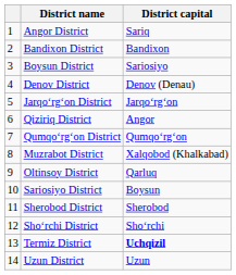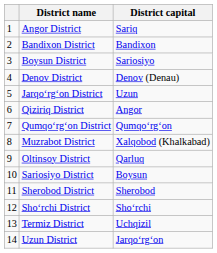 <table class="wikitable sortable">
 <tr>
 <th></th>
 <th>District name</th>
 <th>District capital</th>
 </tr>
 <tr>
 <td>1</td>
 <td><a href='#'>Angor District</a></td>
 <td><a href='#'>Sariq</a></td>
 </tr>
 <tr>
 <td>2</td>
 <td><a href='#'>Bandixon District</a></td>
 <td><a href='#'>Bandixon</a></td>
 </tr>
 <tr>
 <td>3</td>
 <td><a href='#'>Boysun District</a></td>
 <td><a href='#'>Sariosiyo</a></td>
 </tr>
 <tr>
 <td>4</td>
 <td><a href='#'>Denov District</a></td>
 <td><a href='#'>Denov</a> (Denau)</td>
 </tr>
 <tr>
 <td>5</td>
 <td><a href='#'>Jarqoʻrgʻon District</a></td>
-<td><a href='#'>Jarqoʻrgʻon</a></td>
+<td><a href='#'>Uzun</a></td>
 </tr>
 <tr>
 <td>6</td>
 <td><a href='#'>Qiziriq District</a></td>
 <td><a href='#'>Angor</a></td>
 </tr>
 <tr>
 <td>7</td>
 <td><a href='#'>Qumqoʻrgʻon District</a></td>
 <td><a href='#'>Qumqoʻrgʻon</a></td>
 </tr>
 <tr>
 <td>8</td>
 <td><a href='#'>Muzrabot District</a></td>
 <td><a href='#'>Xalqobod</a> (Khalkabad)</td>
 </tr>
 <tr>
 <td>9</td>
 <td><a href='#'>Oltinsoy District</a></td>
 <td><a href='#'>Qarluq</a></td>
 </tr>
 <tr>
 <td>10</td>
 <td><a href='#'>Sariosiyo District</a></td>
 <td><a href='#'>Boysun</a></td>
 </tr>
 <tr>
 <td>11</td>
 <td><a href='#'>Sherobod District</a></td>
 <td><a href='#'>Sherobod</a></td>
 </tr>
 <tr>
 <td>12</td>
 <td><a href='#'>Shoʻrchi District</a></td>
 <td><a href='#'>Shoʻrchi</a></td>
 </tr>
 <tr>
 <td>13</td>
 <td><a href='#'>Termiz District</a></td>
-<td><strong><a href='#'>Uchqizil</a></strong></td>
+<td><a href='#'>Uchqizil</a></td>
 </tr>
 <tr>
 <td>14</td>
 <td><a href='#'>Uzun District</a></td>
-<td><a href='#'>Uzun</a></td>
+<td><a href='#'>Jarqoʻrgʻon</a></td>
 </tr>
 </table>
